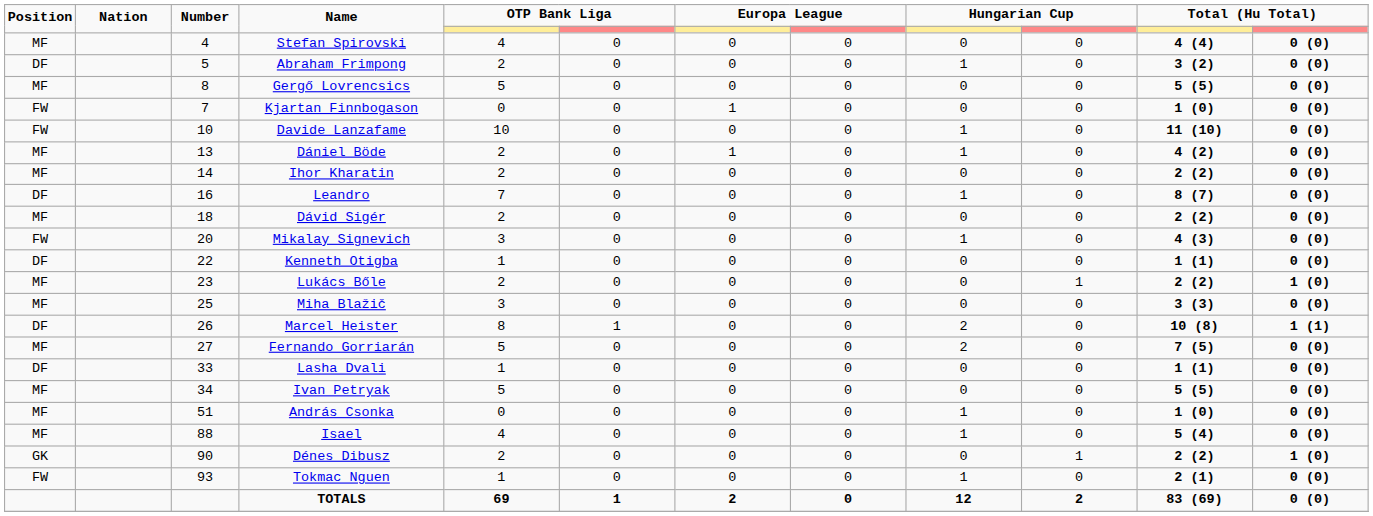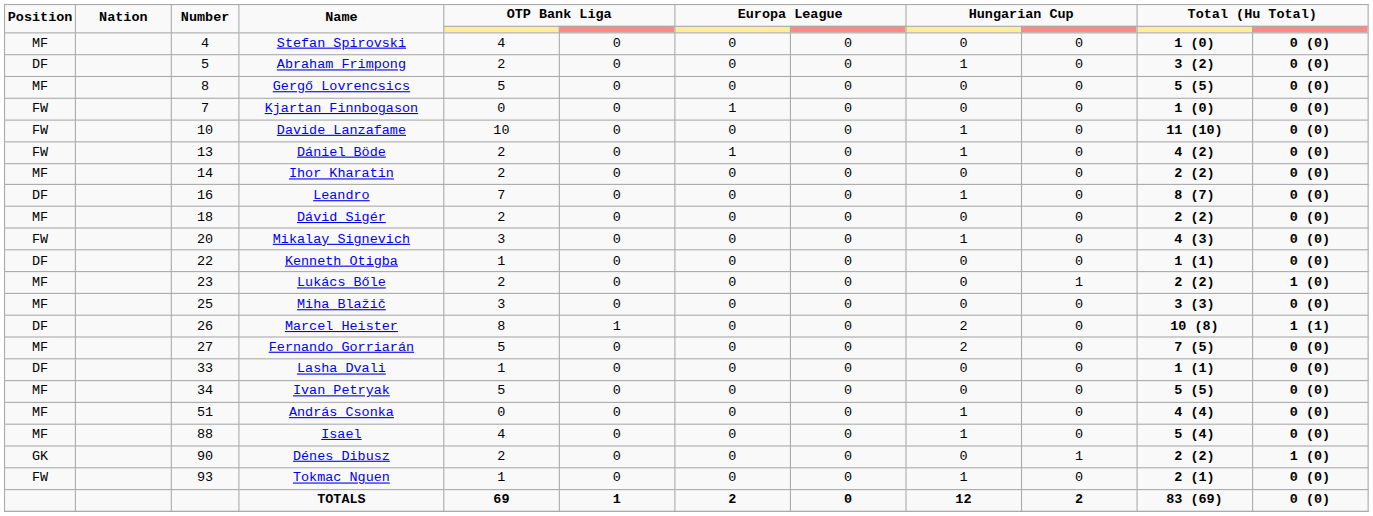 <table class="wikitable" style="font-size: 95%; text-align: center;">
 <tr>
 <td rowspan="2" width="5%" align="center"><strong>Position</strong></td>
 <td rowspan="2" width="7%" align="center"><strong>Nation</strong></td>
 <td rowspan="2" width="5%" align="center"><strong>Number</strong></td>
 <td rowspan="2" width="15%" align="center"><strong>Name</strong></td>
 <td colspan="2" align="center"><strong>OTP Bank Liga</strong></td>
 <td colspan="2" align="center"><strong>Europa League</strong></td>
 <td colspan="2" align="center"><strong>Hungarian Cup</strong></td>
 <td colspan="2" align="center"><strong>Total (Hu Total)</strong></td>
 </tr>
 <tr>
 <th width=60 style="background: #FFEE99"></th>
 <th width=60 style="background: #FF8888"></th>
 <th width=60 style="background: #FFEE99"></th>
 <th width=60 style="background: #FF8888"></th>
 <th width=60 style="background: #FFEE99"></th>
 <th width=60 style="background: #FF8888"></th>
 <th width=60 style="background: #FFEE99"></th>
 <th width=60 style="background: #FF8888"></th>
 </tr>
 <tr>
 <td>MF</td>
 <td></td>
 <td>4</td>
 <td><a href='#'>Stefan Spirovski</a></td>
 <td>4</td>
 <td>0</td>
 <td>0</td>
 <td>0</td>
 <td>0</td>
 <td>0</td>
-<td><strong>4 (4)</strong></td>
+<td><strong>1 (0)</strong></td>
 <td><strong>0 (0)</strong></td>
 </tr>
 <tr>
 <td>DF</td>
 <td></td>
 <td>5</td>
 <td><a href='#'>Abraham Frimpong</a></td>
 <td>2</td>
 <td>0</td>
 <td>0</td>
 <td>0</td>
 <td>1</td>
 <td>0</td>
 <td><strong>3 (2)</strong></td>
 <td><strong>0 (0)</strong></td>
 </tr>
 <tr>
 <td>MF</td>
 <td></td>
 <td>8</td>
 <td><a href='#'>Gergő Lovrencsics</a></td>
 <td>5</td>
 <td>0</td>
 <td>0</td>
 <td>0</td>
 <td>0</td>
 <td>0</td>
 <td><strong>5 (5)</strong></td>
 <td><strong>0 (0)</strong></td>
 </tr>
 <tr>
 <td>FW</td>
 <td></td>
 <td>7</td>
 <td><a href='#'>Kjartan Finnbogason</a></td>
 <td>0</td>
 <td>0</td>
 <td>1</td>
 <td>0</td>
 <td>0</td>
 <td>0</td>
 <td><strong>1 (0)</strong></td>
 <td><strong>0 (0)</strong></td>
 </tr>
 <tr>
 <td>FW</td>
 <td></td>
 <td>10</td>
 <td><a href='#'>Davide Lanzafame</a></td>
 <td>10</td>
 <td>0</td>
 <td>0</td>
 <td>0</td>
 <td>1</td>
 <td>0</td>
 <td><strong>11 (10)</strong></td>
 <td><strong>0 (0)</strong></td>
 </tr>
 <tr>
-<td>MF</td>
+<td>FW</td>
 <td></td>
 <td>13</td>
 <td><a href='#'>Dániel Böde</a></td>
 <td>2</td>
 <td>0</td>
 <td>1</td>
 <td>0</td>
 <td>1</td>
 <td>0</td>
 <td><strong>4 (2)</strong></td>
 <td><strong>0 (0)</strong></td>
 </tr>
 <tr>
 <td>MF</td>
 <td></td>
 <td>14</td>
 <td><a href='#'>Ihor Kharatin</a></td>
 <td>2</td>
 <td>0</td>
 <td>0</td>
 <td>0</td>
 <td>0</td>
 <td>0</td>
 <td><strong>2 (2)</strong></td>
 <td><strong>0 (0)</strong></td>
 </tr>
 <tr>
 <td>DF</td>
 <td></td>
 <td>16</td>
 <td><a href='#'>Leandro</a></td>
 <td>7</td>
 <td>0</td>
 <td>0</td>
 <td>0</td>
 <td>1</td>
 <td>0</td>
 <td><strong>8 (7)</strong></td>
 <td><strong>0 (0)</strong></td>
 </tr>
 <tr>
 <td>MF</td>
 <td></td>
 <td>18</td>
 <td><a href='#'>Dávid Sigér</a></td>
 <td>2</td>
 <td>0</td>
 <td>0</td>
 <td>0</td>
 <td>0</td>
 <td>0</td>
 <td><strong>2 (2)</strong></td>
 <td><strong>0 (0)</strong></td>
 </tr>
 <tr>
 <td>FW</td>
 <td></td>
 <td>20</td>
 <td><a href='#'>Mikalay Signevich</a></td>
 <td>3</td>
 <td>0</td>
 <td>0</td>
 <td>0</td>
 <td>1</td>
 <td>0</td>
 <td><strong>4 (3)</strong></td>
 <td><strong>0 (0)</strong></td>
 </tr>
 <tr>
 <td>DF</td>
 <td></td>
 <td>22</td>
 <td><a href='#'>Kenneth Otigba</a></td>
 <td>1</td>
 <td>0</td>
 <td>0</td>
 <td>0</td>
 <td>0</td>
 <td>0</td>
 <td><strong>1 (1)</strong></td>
 <td><strong>0 (0)</strong></td>
 </tr>
 <tr>
 <td>MF</td>
 <td></td>
 <td>23</td>
 <td><a href='#'>Lukács Bőle</a></td>
 <td>2</td>
 <td>0</td>
 <td>0</td>
 <td>0</td>
 <td>0</td>
 <td>1</td>
 <td><strong>2 (2)</strong></td>
 <td><strong>1 (0)</strong></td>
 </tr>
 <tr>
 <td>MF</td>
 <td></td>
 <td>25</td>
 <td><a href='#'>Miha Blažič</a></td>
 <td>3</td>
 <td>0</td>
 <td>0</td>
 <td>0</td>
 <td>0</td>
 <td>0</td>
 <td><strong>3 (3)</strong></td>
 <td><strong>0 (0)</strong></td>
 </tr>
 <tr>
 <td>DF</td>
 <td></td>
 <td>26</td>
 <td><a href='#'>Marcel Heister</a></td>
 <td>8</td>
 <td>1</td>
 <td>0</td>
 <td>0</td>
 <td>2</td>
 <td>0</td>
 <td><strong>10 (8)</strong></td>
 <td><strong>1 (1)</strong></td>
 </tr>
 <tr>
 <td>MF</td>
 <td></td>
 <td>27</td>
 <td><a href='#'>Fernando Gorriarán</a></td>
 <td>5</td>
 <td>0</td>
 <td>0</td>
 <td>0</td>
 <td>2</td>
 <td>0</td>
 <td><strong>7 (5)</strong></td>
 <td><strong>0 (0)</strong></td>
 </tr>
 <tr>
 <td>DF</td>
 <td></td>
 <td>33</td>
 <td><a href='#'>Lasha Dvali</a></td>
 <td>1</td>
 <td>0</td>
 <td>0</td>
 <td>0</td>
 <td>0</td>
 <td>0</td>
 <td><strong>1 (1)</strong></td>
 <td><strong>0 (0)</strong></td>
 </tr>
 <tr>
 <td>MF</td>
 <td></td>
 <td>34</td>
 <td><a href='#'>Ivan Petryak</a></td>
 <td>5</td>
 <td>0</td>
 <td>0</td>
 <td>0</td>
 <td>0</td>
 <td>0</td>
 <td><strong>5 (5)</strong></td>
 <td><strong>0 (0)</strong></td>
 </tr>
 <tr>
 <td>MF</td>
 <td></td>
 <td>51</td>
 <td><a href='#'>András Csonka</a></td>
 <td>0</td>
 <td>0</td>
 <td>0</td>
 <td>0</td>
 <td>1</td>
 <td>0</td>
-<td><strong>1 (0)</strong></td>
+<td><strong>4 (4)</strong></td>
 <td><strong>0 (0)</strong></td>
 </tr>
 <tr>
 <td>MF</td>
 <td></td>
 <td>88</td>
 <td><a href='#'>Isael</a></td>
 <td>4</td>
 <td>0</td>
 <td>0</td>
 <td>0</td>
 <td>1</td>
 <td>0</td>
 <td><strong>5 (4)</strong></td>
 <td><strong>0 (0)</strong></td>
 </tr>
 <tr>
 <td>GK</td>
 <td></td>
 <td>90</td>
 <td><a href='#'>Dénes Dibusz</a></td>
 <td>2</td>
 <td>0</td>
 <td>0</td>
 <td>0</td>
 <td>0</td>
 <td>1</td>
 <td><strong>2 (2)</strong></td>
 <td><strong>1 (0)</strong></td>
 </tr>
 <tr>
 <td>FW</td>
 <td></td>
 <td>93</td>
 <td><a href='#'>Tokmac Nguen</a></td>
 <td>1</td>
 <td>0</td>
 <td>0</td>
 <td>0</td>
 <td>1</td>
 <td>0</td>
 <td><strong>2 (1)</strong></td>
 <td><strong>0 (0)</strong></td>
 </tr>
 <tr>
 <td></td>
 <td></td>
 <td></td>
 <td><strong>TOTALS</strong></td>
 <td><strong>69</strong></td>
 <td><strong>1</strong></td>
 <td><strong>2</strong></td>
 <td><strong>0</strong></td>
 <td><strong>12</strong></td>
 <td><strong>2</strong></td>
 <td><strong>83 (69)</strong></td>
 <td><strong>0 (0)</strong></td>
 </tr>
 <tr>
 </tr>
 </table>
